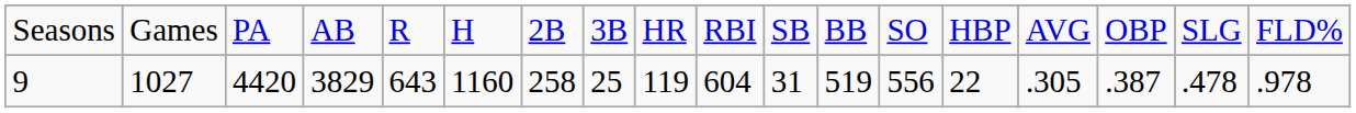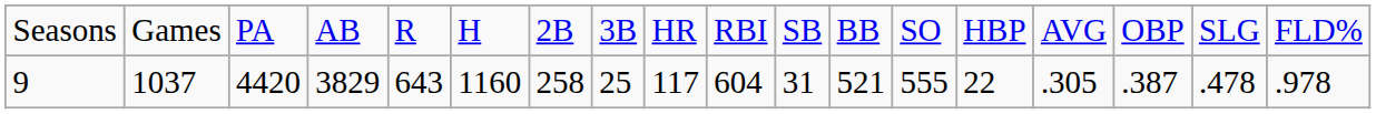 <table class="wikitable">
 <tr>
 <td>Seasons</td>
 <td>Games</td>
 <td><a href='#'>PA</a></td>
 <td><a href='#'>AB</a></td>
 <td><a href='#'>R</a></td>
 <td><a href='#'>H</a></td>
 <td><a href='#'>2B</a></td>
 <td><a href='#'>3B</a></td>
 <td><a href='#'>HR</a></td>
 <td><a href='#'>RBI</a></td>
 <td><a href='#'>SB</a></td>
 <td><a href='#'>BB</a></td>
 <td><a href='#'>SO</a></td>
 <td><a href='#'>HBP</a></td>
 <td><a href='#'>AVG</a></td>
 <td><a href='#'>OBP</a></td>
 <td><a href='#'>SLG</a></td>
 <td><a href='#'>FLD%</a></td>
 </tr>
 <tr>
 <td>9</td>
-<td>1027</td>
+<td>1037</td>
 <td>4420</td>
 <td>3829</td>
 <td>643</td>
 <td>1160</td>
 <td>258</td>
 <td>25</td>
-<td>119</td>
+<td>117</td>
 <td>604</td>
 <td>31</td>
-<td>519</td>
-<td>556</td>
+<td>521</td>
+<td>555</td>
 <td>22</td>
 <td>.305</td>
 <td>.387</td>
 <td>.478</td>
 <td>.978</td>
 </tr>
 </table>
